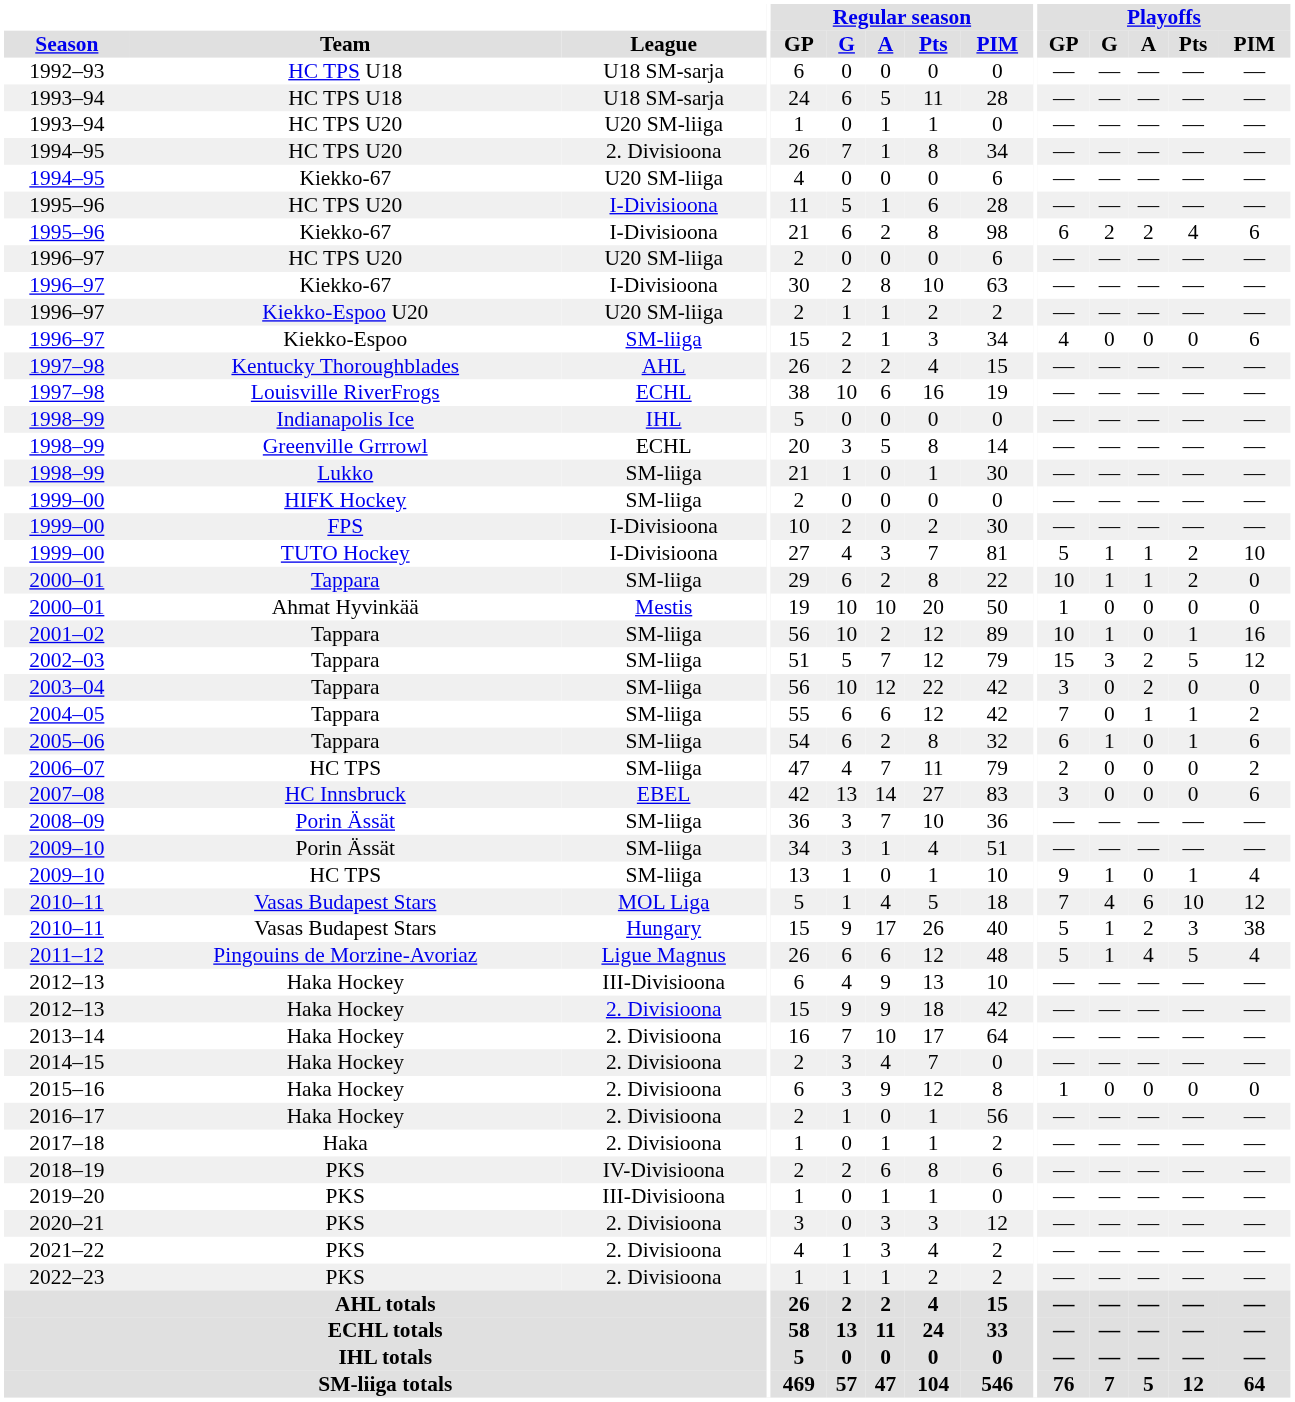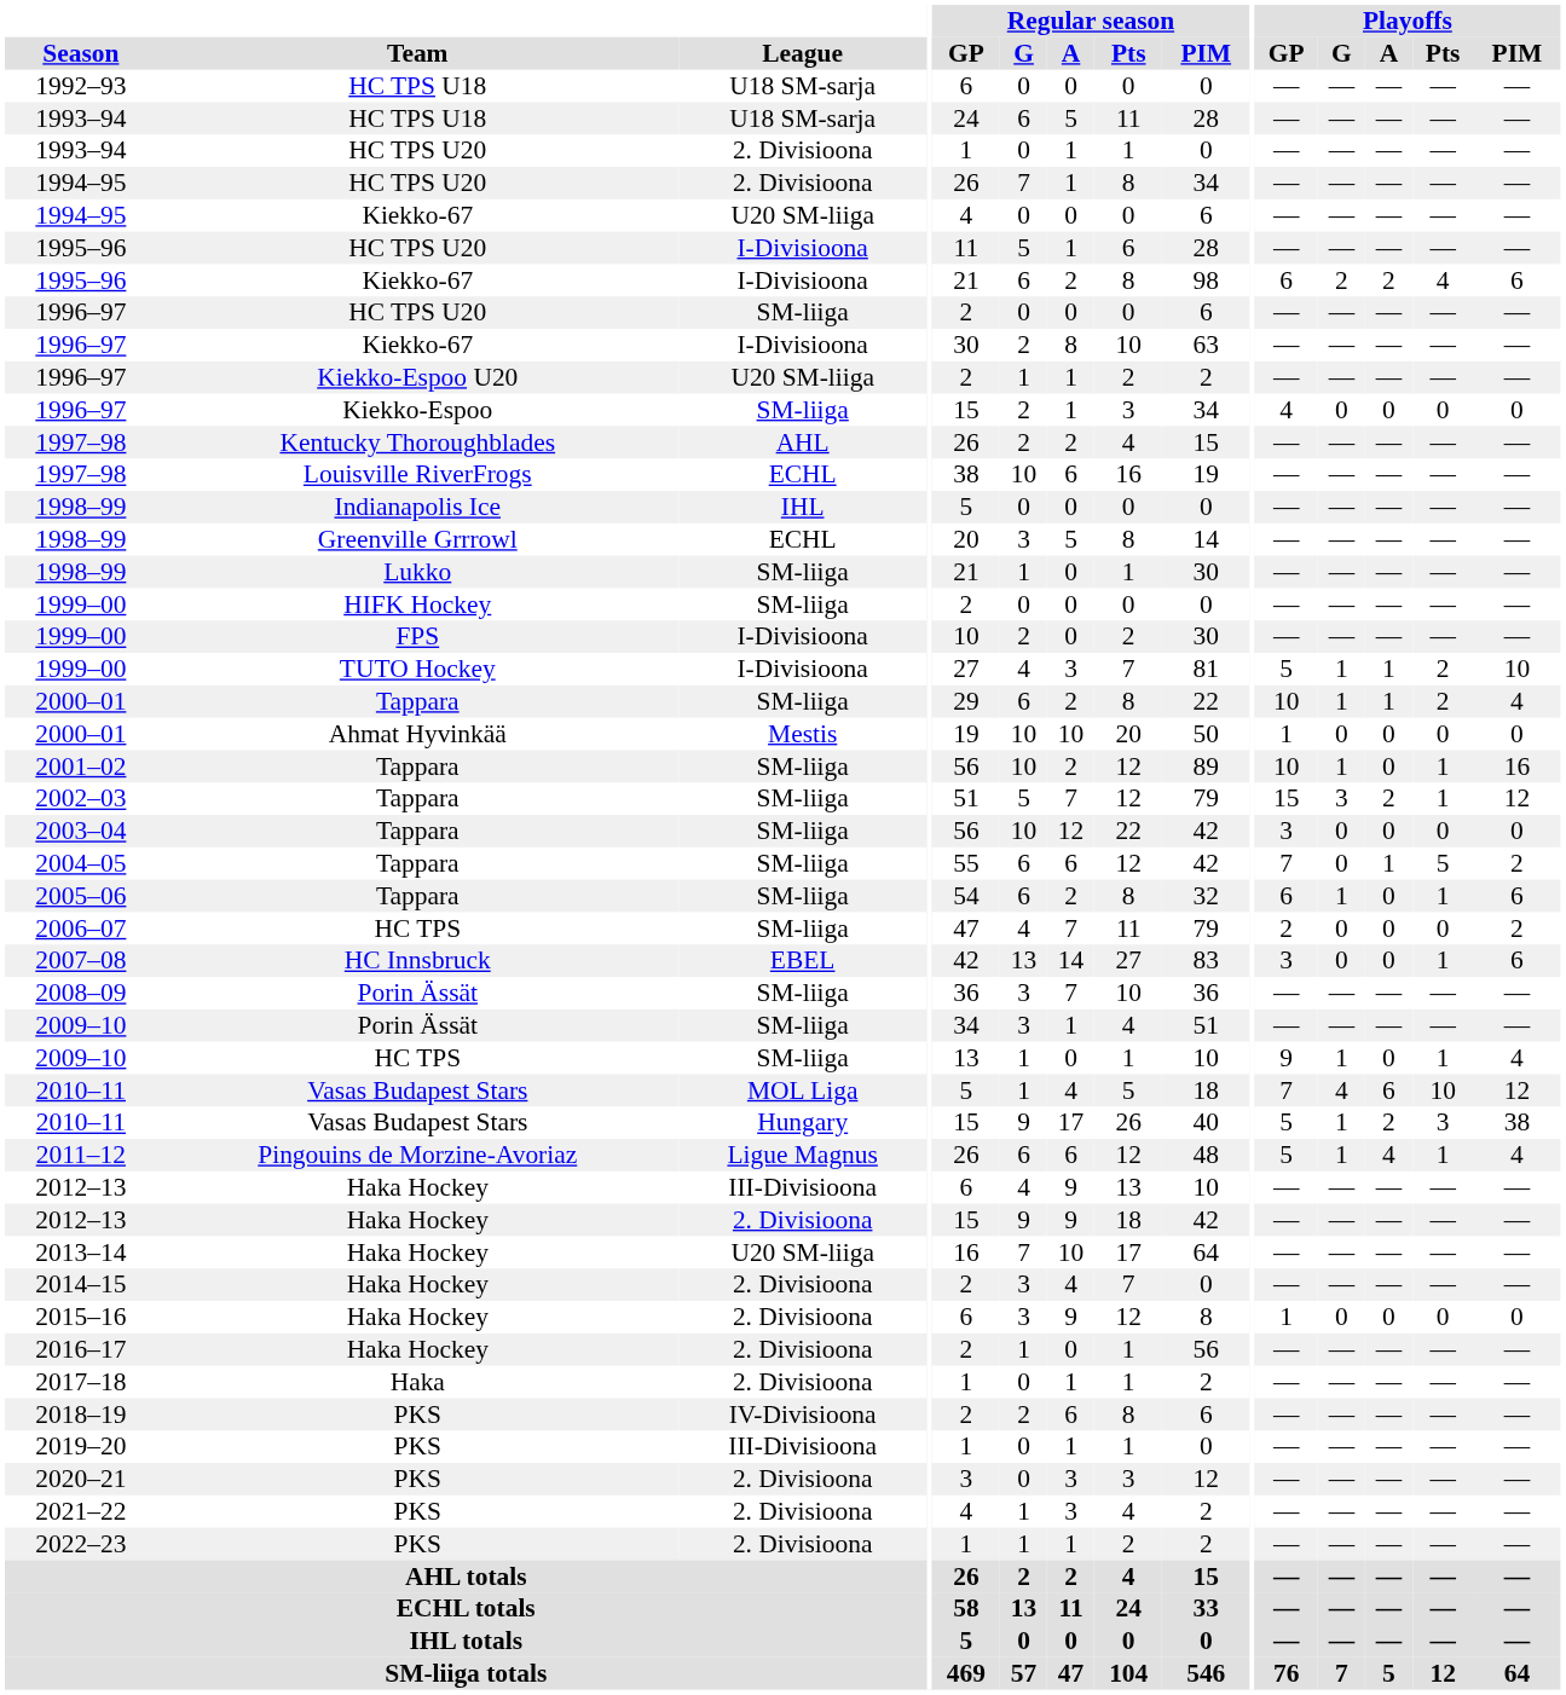 <table border="0" cellpadding="1" cellspacing="0" style="text-align:center; width:60em">
 <tr bgcolor="#e0e0e0">
 <th colspan="3" bgcolor="#ffffff"></th>
 <th rowspan="99" bgcolor="#ffffff"></th>
 <th colspan="5"><a href='#'>Regular season</a></th>
 <th rowspan="99" bgcolor="#ffffff"></th>
 <th colspan="5"><a href='#'>Playoffs</a></th>
 </tr>
 <tr bgcolor="#e0e0e0">
 <th><a href='#'>Season</a></th>
 <th>Team</th>
 <th>League</th>
 <th>GP</th>
 <th><a href='#'>G</a></th>
 <th><a href='#'>A</a></th>
 <th><a href='#'>Pts</a></th>
 <th><a href='#'>PIM</a></th>
 <th>GP</th>
 <th>G</th>
 <th>A</th>
 <th>Pts</th>
 <th>PIM</th>
 </tr>
 <tr>
 <td>1992–93</td>
 <td><a href='#'>HC TPS</a> U18</td>
 <td>U18 SM-sarja</td>
 <td>6</td>
 <td>0</td>
 <td>0</td>
 <td>0</td>
 <td>0</td>
 <td>—</td>
 <td>—</td>
 <td>—</td>
 <td>—</td>
 <td>—</td>
 </tr>
 <tr bgcolor="#f0f0f0">
 <td>1993–94</td>
 <td>HC TPS U18</td>
 <td>U18 SM-sarja</td>
 <td>24</td>
 <td>6</td>
 <td>5</td>
 <td>11</td>
 <td>28</td>
 <td>—</td>
 <td>—</td>
 <td>—</td>
 <td>—</td>
 <td>—</td>
 </tr>
 <tr>
 <td>1993–94</td>
 <td>HC TPS U20</td>
-<td>U20 SM-liiga</td>
+<td>2. Divisioona</td>
 <td>1</td>
 <td>0</td>
 <td>1</td>
 <td>1</td>
 <td>0</td>
 <td>—</td>
 <td>—</td>
 <td>—</td>
 <td>—</td>
 <td>—</td>
 </tr>
 <tr bgcolor="#f0f0f0">
 <td>1994–95</td>
 <td>HC TPS U20</td>
 <td>2. Divisioona</td>
 <td>26</td>
 <td>7</td>
 <td>1</td>
 <td>8</td>
 <td>34</td>
 <td>—</td>
 <td>—</td>
 <td>—</td>
 <td>—</td>
 <td>—</td>
 </tr>
 <tr>
 <td><a href='#'>1994–95</a></td>
 <td>Kiekko-67</td>
 <td>U20 SM-liiga</td>
 <td>4</td>
 <td>0</td>
 <td>0</td>
 <td>0</td>
 <td>6</td>
 <td>—</td>
 <td>—</td>
 <td>—</td>
 <td>—</td>
 <td>—</td>
 </tr>
 <tr bgcolor="#f0f0f0">
 <td>1995–96</td>
 <td>HC TPS U20</td>
 <td><a href='#'>I-Divisioona</a></td>
 <td>11</td>
 <td>5</td>
 <td>1</td>
 <td>6</td>
 <td>28</td>
 <td>—</td>
 <td>—</td>
 <td>—</td>
 <td>—</td>
 <td>—</td>
 </tr>
 <tr>
 <td><a href='#'>1995–96</a></td>
 <td>Kiekko-67</td>
 <td>I-Divisioona</td>
 <td>21</td>
 <td>6</td>
 <td>2</td>
 <td>8</td>
 <td>98</td>
 <td>6</td>
 <td>2</td>
 <td>2</td>
 <td>4</td>
 <td>6</td>
 </tr>
 <tr bgcolor="#f0f0f0">
 <td>1996–97</td>
 <td>HC TPS U20</td>
-<td>U20 SM-liiga</td>
+<td>SM-liiga</td>
 <td>2</td>
 <td>0</td>
 <td>0</td>
 <td>0</td>
 <td>6</td>
 <td>—</td>
 <td>—</td>
 <td>—</td>
 <td>—</td>
 <td>—</td>
 </tr>
 <tr>
 <td><a href='#'>1996–97</a></td>
 <td>Kiekko-67</td>
 <td>I-Divisioona</td>
 <td>30</td>
 <td>2</td>
 <td>8</td>
 <td>10</td>
 <td>63</td>
 <td>—</td>
 <td>—</td>
 <td>—</td>
 <td>—</td>
 <td>—</td>
 </tr>
 <tr bgcolor="#f0f0f0">
 <td>1996–97</td>
 <td><a href='#'>Kiekko-Espoo</a> U20</td>
 <td>U20 SM-liiga</td>
 <td>2</td>
 <td>1</td>
 <td>1</td>
 <td>2</td>
 <td>2</td>
 <td>—</td>
 <td>—</td>
 <td>—</td>
 <td>—</td>
 <td>—</td>
 </tr>
 <tr>
 <td><a href='#'>1996–97</a></td>
 <td>Kiekko-Espoo</td>
 <td><a href='#'>SM-liiga</a></td>
 <td>15</td>
 <td>2</td>
 <td>1</td>
 <td>3</td>
 <td>34</td>
 <td>4</td>
 <td>0</td>
 <td>0</td>
 <td>0</td>
-<td>6</td>
+<td>0</td>
 </tr>
 <tr bgcolor="#f0f0f0">
 <td><a href='#'>1997–98</a></td>
 <td><a href='#'>Kentucky Thoroughblades</a></td>
 <td><a href='#'>AHL</a></td>
 <td>26</td>
 <td>2</td>
 <td>2</td>
 <td>4</td>
 <td>15</td>
 <td>—</td>
 <td>—</td>
 <td>—</td>
 <td>—</td>
 <td>—</td>
 </tr>
 <tr>
 <td><a href='#'>1997–98</a></td>
 <td><a href='#'>Louisville RiverFrogs</a></td>
 <td><a href='#'>ECHL</a></td>
 <td>38</td>
 <td>10</td>
 <td>6</td>
 <td>16</td>
 <td>19</td>
 <td>—</td>
 <td>—</td>
 <td>—</td>
 <td>—</td>
 <td>—</td>
 </tr>
 <tr bgcolor="#f0f0f0">
 <td><a href='#'>1998–99</a></td>
 <td><a href='#'>Indianapolis Ice</a></td>
 <td><a href='#'>IHL</a></td>
 <td>5</td>
 <td>0</td>
 <td>0</td>
 <td>0</td>
 <td>0</td>
 <td>—</td>
 <td>—</td>
 <td>—</td>
 <td>—</td>
 <td>—</td>
 </tr>
 <tr>
 <td><a href='#'>1998–99</a></td>
 <td><a href='#'>Greenville Grrrowl</a></td>
 <td>ECHL</td>
 <td>20</td>
 <td>3</td>
 <td>5</td>
 <td>8</td>
 <td>14</td>
 <td>—</td>
 <td>—</td>
 <td>—</td>
 <td>—</td>
 <td>—</td>
 </tr>
 <tr bgcolor="#f0f0f0">
 <td><a href='#'>1998–99</a></td>
 <td><a href='#'>Lukko</a></td>
 <td>SM-liiga</td>
 <td>21</td>
 <td>1</td>
 <td>0</td>
 <td>1</td>
 <td>30</td>
 <td>—</td>
 <td>—</td>
 <td>—</td>
 <td>—</td>
 <td>—</td>
 </tr>
 <tr>
 <td><a href='#'>1999–00</a></td>
 <td><a href='#'>HIFK Hockey</a></td>
 <td>SM-liiga</td>
 <td>2</td>
 <td>0</td>
 <td>0</td>
 <td>0</td>
 <td>0</td>
 <td>—</td>
 <td>—</td>
 <td>—</td>
 <td>—</td>
 <td>—</td>
 </tr>
 <tr bgcolor="#f0f0f0">
 <td><a href='#'>1999–00</a></td>
 <td><a href='#'>FPS</a></td>
 <td>I-Divisioona</td>
 <td>10</td>
 <td>2</td>
 <td>0</td>
 <td>2</td>
 <td>30</td>
 <td>—</td>
 <td>—</td>
 <td>—</td>
 <td>—</td>
 <td>—</td>
 </tr>
 <tr>
 <td><a href='#'>1999–00</a></td>
 <td><a href='#'>TUTO Hockey</a></td>
 <td>I-Divisioona</td>
 <td>27</td>
 <td>4</td>
 <td>3</td>
 <td>7</td>
 <td>81</td>
 <td>5</td>
 <td>1</td>
 <td>1</td>
 <td>2</td>
 <td>10</td>
 </tr>
 <tr bgcolor="#f0f0f0">
 <td><a href='#'>2000–01</a></td>
 <td><a href='#'>Tappara</a></td>
 <td>SM-liiga</td>
 <td>29</td>
 <td>6</td>
 <td>2</td>
 <td>8</td>
 <td>22</td>
 <td>10</td>
 <td>1</td>
 <td>1</td>
 <td>2</td>
-<td>0</td>
+<td>4</td>
 </tr>
 <tr>
 <td><a href='#'>2000–01</a></td>
 <td>Ahmat Hyvinkää</td>
 <td><a href='#'>Mestis</a></td>
 <td>19</td>
 <td>10</td>
 <td>10</td>
 <td>20</td>
 <td>50</td>
 <td>1</td>
 <td>0</td>
 <td>0</td>
 <td>0</td>
 <td>0</td>
 </tr>
 <tr bgcolor="#f0f0f0">
 <td><a href='#'>2001–02</a></td>
 <td>Tappara</td>
 <td>SM-liiga</td>
 <td>56</td>
 <td>10</td>
 <td>2</td>
 <td>12</td>
 <td>89</td>
 <td>10</td>
 <td>1</td>
 <td>0</td>
 <td>1</td>
 <td>16</td>
 </tr>
 <tr>
 <td><a href='#'>2002–03</a></td>
 <td>Tappara</td>
 <td>SM-liiga</td>
 <td>51</td>
 <td>5</td>
 <td>7</td>
 <td>12</td>
 <td>79</td>
 <td>15</td>
 <td>3</td>
 <td>2</td>
-<td>5</td>
+<td>1</td>
 <td>12</td>
 </tr>
 <tr bgcolor="#f0f0f0">
 <td><a href='#'>2003–04</a></td>
 <td>Tappara</td>
 <td>SM-liiga</td>
 <td>56</td>
 <td>10</td>
 <td>12</td>
 <td>22</td>
 <td>42</td>
 <td>3</td>
 <td>0</td>
-<td>2</td>
+<td>0</td>
 <td>0</td>
 <td>0</td>
 </tr>
 <tr>
 <td><a href='#'>2004–05</a></td>
 <td>Tappara</td>
 <td>SM-liiga</td>
 <td>55</td>
 <td>6</td>
 <td>6</td>
 <td>12</td>
 <td>42</td>
 <td>7</td>
 <td>0</td>
 <td>1</td>
-<td>1</td>
+<td>5</td>
 <td>2</td>
 </tr>
 <tr bgcolor="#f0f0f0">
 <td><a href='#'>2005–06</a></td>
 <td>Tappara</td>
 <td>SM-liiga</td>
 <td>54</td>
 <td>6</td>
 <td>2</td>
 <td>8</td>
 <td>32</td>
 <td>6</td>
 <td>1</td>
 <td>0</td>
 <td>1</td>
 <td>6</td>
 </tr>
 <tr>
 <td><a href='#'>2006–07</a></td>
 <td>HC TPS</td>
 <td>SM-liiga</td>
 <td>47</td>
 <td>4</td>
 <td>7</td>
 <td>11</td>
 <td>79</td>
 <td>2</td>
 <td>0</td>
 <td>0</td>
 <td>0</td>
 <td>2</td>
 </tr>
 <tr bgcolor="#f0f0f0">
 <td><a href='#'>2007–08</a></td>
 <td><a href='#'>HC Innsbruck</a></td>
 <td><a href='#'>EBEL</a></td>
 <td>42</td>
 <td>13</td>
 <td>14</td>
 <td>27</td>
 <td>83</td>
 <td>3</td>
 <td>0</td>
 <td>0</td>
-<td>0</td>
+<td>1</td>
 <td>6</td>
 </tr>
 <tr>
 <td><a href='#'>2008–09</a></td>
 <td><a href='#'>Porin Ässät</a></td>
 <td>SM-liiga</td>
 <td>36</td>
 <td>3</td>
 <td>7</td>
 <td>10</td>
 <td>36</td>
 <td>—</td>
 <td>—</td>
 <td>—</td>
 <td>—</td>
 <td>—</td>
 </tr>
 <tr bgcolor="#f0f0f0">
 <td><a href='#'>2009–10</a></td>
 <td>Porin Ässät</td>
 <td>SM-liiga</td>
 <td>34</td>
 <td>3</td>
 <td>1</td>
 <td>4</td>
 <td>51</td>
 <td>—</td>
 <td>—</td>
 <td>—</td>
 <td>—</td>
 <td>—</td>
 </tr>
 <tr>
 <td><a href='#'>2009–10</a></td>
 <td>HC TPS</td>
 <td>SM-liiga</td>
 <td>13</td>
 <td>1</td>
 <td>0</td>
 <td>1</td>
 <td>10</td>
 <td>9</td>
 <td>1</td>
 <td>0</td>
 <td>1</td>
 <td>4</td>
 </tr>
 <tr bgcolor="#f0f0f0">
 <td><a href='#'>2010–11</a></td>
 <td><a href='#'>Vasas Budapest Stars</a></td>
 <td><a href='#'>MOL Liga</a></td>
 <td>5</td>
 <td>1</td>
 <td>4</td>
 <td>5</td>
 <td>18</td>
 <td>7</td>
 <td>4</td>
 <td>6</td>
 <td>10</td>
 <td>12</td>
 </tr>
 <tr>
 <td><a href='#'>2010–11</a></td>
 <td>Vasas Budapest Stars</td>
 <td><a href='#'>Hungary</a></td>
 <td>15</td>
 <td>9</td>
 <td>17</td>
 <td>26</td>
 <td>40</td>
 <td>5</td>
 <td>1</td>
 <td>2</td>
 <td>3</td>
 <td>38</td>
 </tr>
 <tr bgcolor="#f0f0f0">
 <td><a href='#'>2011–12</a></td>
 <td><a href='#'>Pingouins de Morzine-Avoriaz</a></td>
 <td><a href='#'>Ligue Magnus</a></td>
 <td>26</td>
 <td>6</td>
 <td>6</td>
 <td>12</td>
 <td>48</td>
 <td>5</td>
 <td>1</td>
 <td>4</td>
-<td>5</td>
+<td>1</td>
 <td>4</td>
 </tr>
 <tr>
 <td>2012–13</td>
 <td>Haka Hockey</td>
 <td>III-Divisioona</td>
 <td>6</td>
 <td>4</td>
 <td>9</td>
 <td>13</td>
 <td>10</td>
 <td>—</td>
 <td>—</td>
 <td>—</td>
 <td>—</td>
 <td>—</td>
 </tr>
 <tr bgcolor="#f0f0f0">
 <td>2012–13</td>
 <td>Haka Hockey</td>
 <td><a href='#'>2. Divisioona</a></td>
 <td>15</td>
 <td>9</td>
 <td>9</td>
 <td>18</td>
 <td>42</td>
 <td>—</td>
 <td>—</td>
 <td>—</td>
 <td>—</td>
 <td>—</td>
 </tr>
 <tr>
 <td>2013–14</td>
 <td>Haka Hockey</td>
-<td>2. Divisioona</td>
+<td>U20 SM-liiga</td>
 <td>16</td>
 <td>7</td>
 <td>10</td>
 <td>17</td>
 <td>64</td>
 <td>—</td>
 <td>—</td>
 <td>—</td>
 <td>—</td>
 <td>—</td>
 </tr>
 <tr bgcolor="#f0f0f0">
 <td>2014–15</td>
 <td>Haka Hockey</td>
 <td>2. Divisioona</td>
 <td>2</td>
 <td>3</td>
 <td>4</td>
 <td>7</td>
 <td>0</td>
 <td>—</td>
 <td>—</td>
 <td>—</td>
 <td>—</td>
 <td>—</td>
 </tr>
 <tr>
 <td>2015–16</td>
 <td>Haka Hockey</td>
 <td>2. Divisioona</td>
 <td>6</td>
 <td>3</td>
 <td>9</td>
 <td>12</td>
 <td>8</td>
 <td>1</td>
 <td>0</td>
 <td>0</td>
 <td>0</td>
 <td>0</td>
 </tr>
 <tr bgcolor="#f0f0f0">
 <td>2016–17</td>
 <td>Haka Hockey</td>
 <td>2. Divisioona</td>
 <td>2</td>
 <td>1</td>
 <td>0</td>
 <td>1</td>
 <td>56</td>
 <td>—</td>
 <td>—</td>
 <td>—</td>
 <td>—</td>
 <td>—</td>
 </tr>
 <tr>
 <td>2017–18</td>
 <td>Haka</td>
 <td>2. Divisioona</td>
 <td>1</td>
 <td>0</td>
 <td>1</td>
 <td>1</td>
 <td>2</td>
 <td>—</td>
 <td>—</td>
 <td>—</td>
 <td>—</td>
 <td>—</td>
 </tr>
 <tr bgcolor="#f0f0f0">
 <td>2018–19</td>
 <td>PKS</td>
 <td>IV-Divisioona</td>
 <td>2</td>
 <td>2</td>
 <td>6</td>
 <td>8</td>
 <td>6</td>
 <td>—</td>
 <td>—</td>
 <td>—</td>
 <td>—</td>
 <td>—</td>
 </tr>
 <tr>
 <td>2019–20</td>
 <td>PKS</td>
 <td>III-Divisioona</td>
 <td>1</td>
 <td>0</td>
 <td>1</td>
 <td>1</td>
 <td>0</td>
 <td>—</td>
 <td>—</td>
 <td>—</td>
 <td>—</td>
 <td>—</td>
 </tr>
 <tr bgcolor="#f0f0f0">
 <td>2020–21</td>
 <td>PKS</td>
 <td>2. Divisioona</td>
 <td>3</td>
 <td>0</td>
 <td>3</td>
 <td>3</td>
 <td>12</td>
 <td>—</td>
 <td>—</td>
 <td>—</td>
 <td>—</td>
 <td>—</td>
 </tr>
 <tr>
 <td>2021–22</td>
 <td>PKS</td>
 <td>2. Divisioona</td>
 <td>4</td>
 <td>1</td>
 <td>3</td>
 <td>4</td>
 <td>2</td>
 <td>—</td>
 <td>—</td>
 <td>—</td>
 <td>—</td>
 <td>—</td>
 </tr>
 <tr bgcolor="#f0f0f0">
 <td>2022–23</td>
 <td>PKS</td>
 <td>2. Divisioona</td>
 <td>1</td>
 <td>1</td>
 <td>1</td>
 <td>2</td>
 <td>2</td>
 <td>—</td>
 <td>—</td>
 <td>—</td>
 <td>—</td>
 <td>—</td>
 </tr>
 <tr>
 </tr>
 <tr ALIGN="center" bgcolor="#e0e0e0">
 <th colspan="3">AHL totals</th>
 <th ALIGN="center">26</th>
 <th ALIGN="center">2</th>
 <th ALIGN="center">2</th>
 <th ALIGN="center">4</th>
 <th ALIGN="center">15</th>
 <th ALIGN="center">—</th>
 <th ALIGN="center">—</th>
 <th ALIGN="center">—</th>
 <th ALIGN="center">—</th>
 <th ALIGN="center">—</th>
 </tr>
 <tr>
 </tr>
 <tr ALIGN="center" bgcolor="#e0e0e0">
 <th colspan="3">ECHL totals</th>
 <th ALIGN="center">58</th>
 <th ALIGN="center">13</th>
 <th ALIGN="center">11</th>
 <th ALIGN="center">24</th>
 <th ALIGN="center">33</th>
 <th ALIGN="center">—</th>
 <th ALIGN="center">—</th>
 <th ALIGN="center">—</th>
 <th ALIGN="center">—</th>
 <th ALIGN="center">—</th>
 </tr>
 <tr>
 </tr>
 <tr ALIGN="center" bgcolor="#e0e0e0">
 <th colspan="3">IHL totals</th>
 <th ALIGN="center">5</th>
 <th ALIGN="center">0</th>
 <th ALIGN="center">0</th>
 <th ALIGN="center">0</th>
 <th ALIGN="center">0</th>
 <th ALIGN="center">—</th>
 <th ALIGN="center">—</th>
 <th ALIGN="center">—</th>
 <th ALIGN="center">—</th>
 <th ALIGN="center">—</th>
 </tr>
 <tr>
 </tr>
 <tr ALIGN="center" bgcolor="#e0e0e0">
 <th colspan="3">SM-liiga totals</th>
 <th ALIGN="center">469</th>
 <th ALIGN="center">57</th>
 <th ALIGN="center">47</th>
 <th ALIGN="center">104</th>
 <th ALIGN="center">546</th>
 <th ALIGN="center">76</th>
 <th ALIGN="center">7</th>
 <th ALIGN="center">5</th>
 <th ALIGN="center">12</th>
 <th ALIGN="center">64</th>
 </tr>
 </table>
